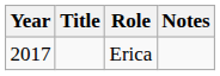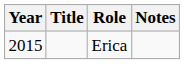 <table class="wikitable sortable">
 <tr>
 <th>Year</th>
 <th>Title</th>
 <th>Role</th>
 <th>Notes</th>
 </tr>
 <tr>
-<td>2017</td>
+<td>2015</td>
 <td></td>
 <td>Erica</td>
 <td></td>
 </tr>
 </table>
